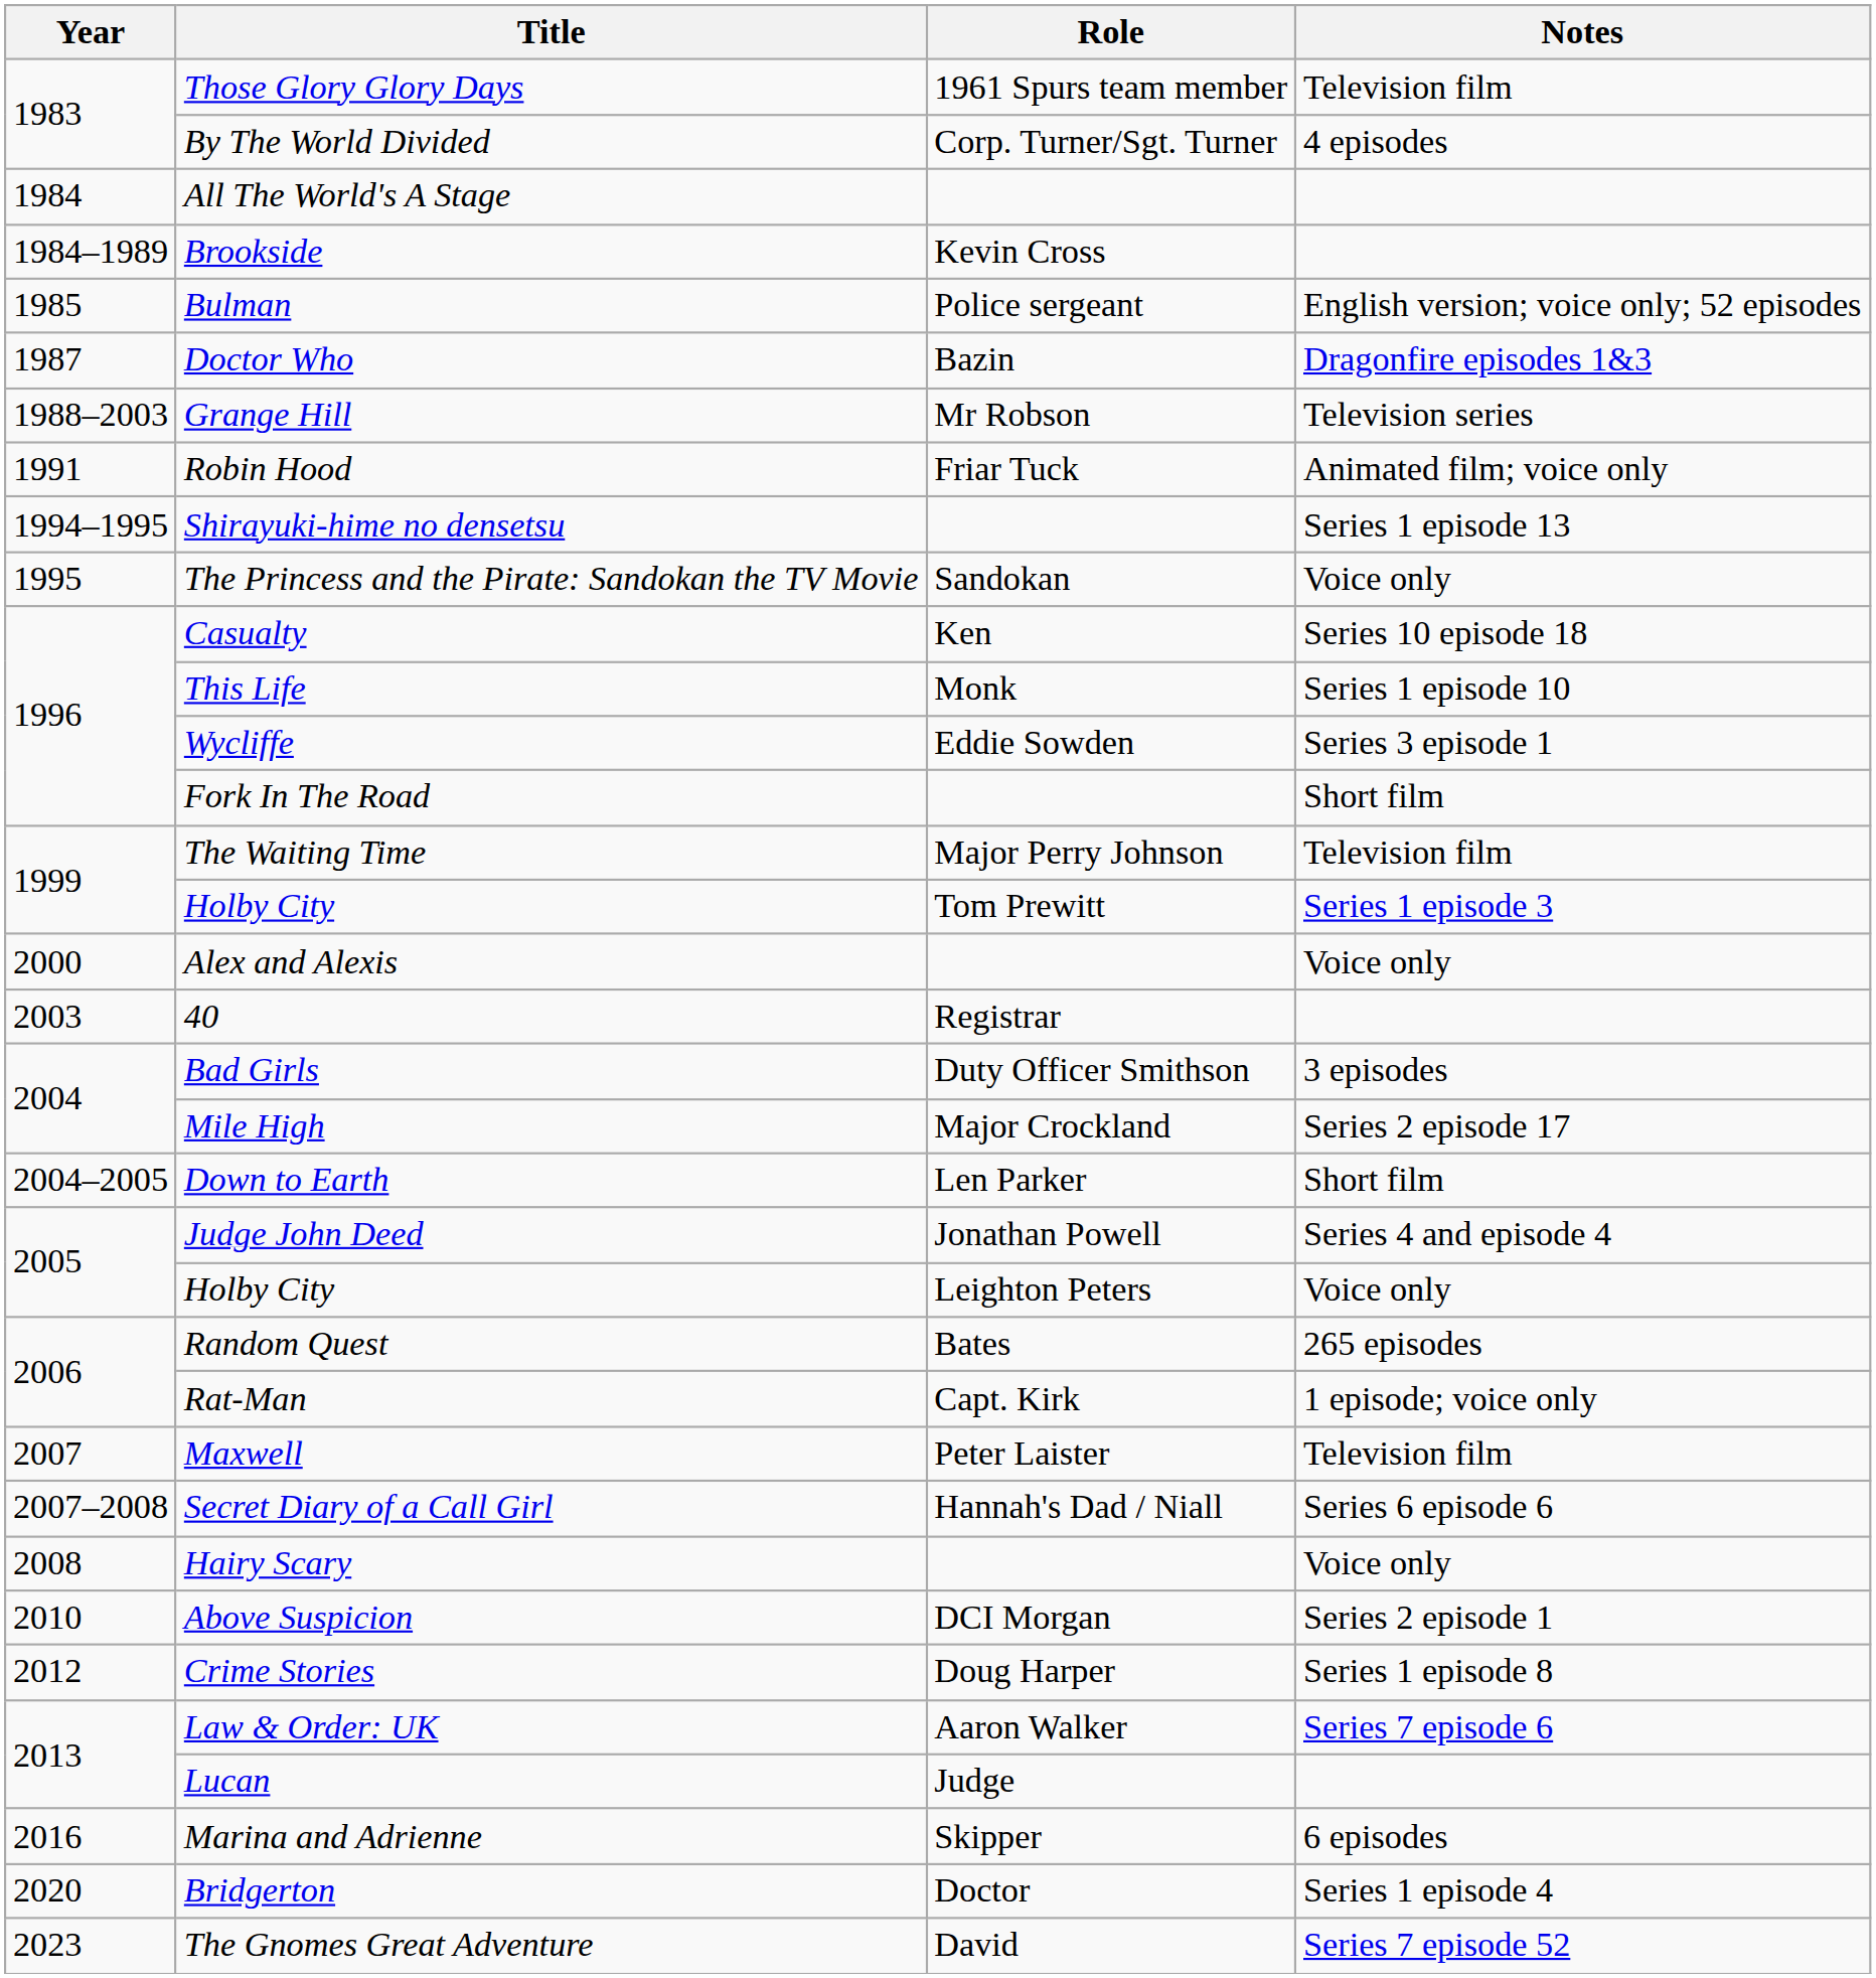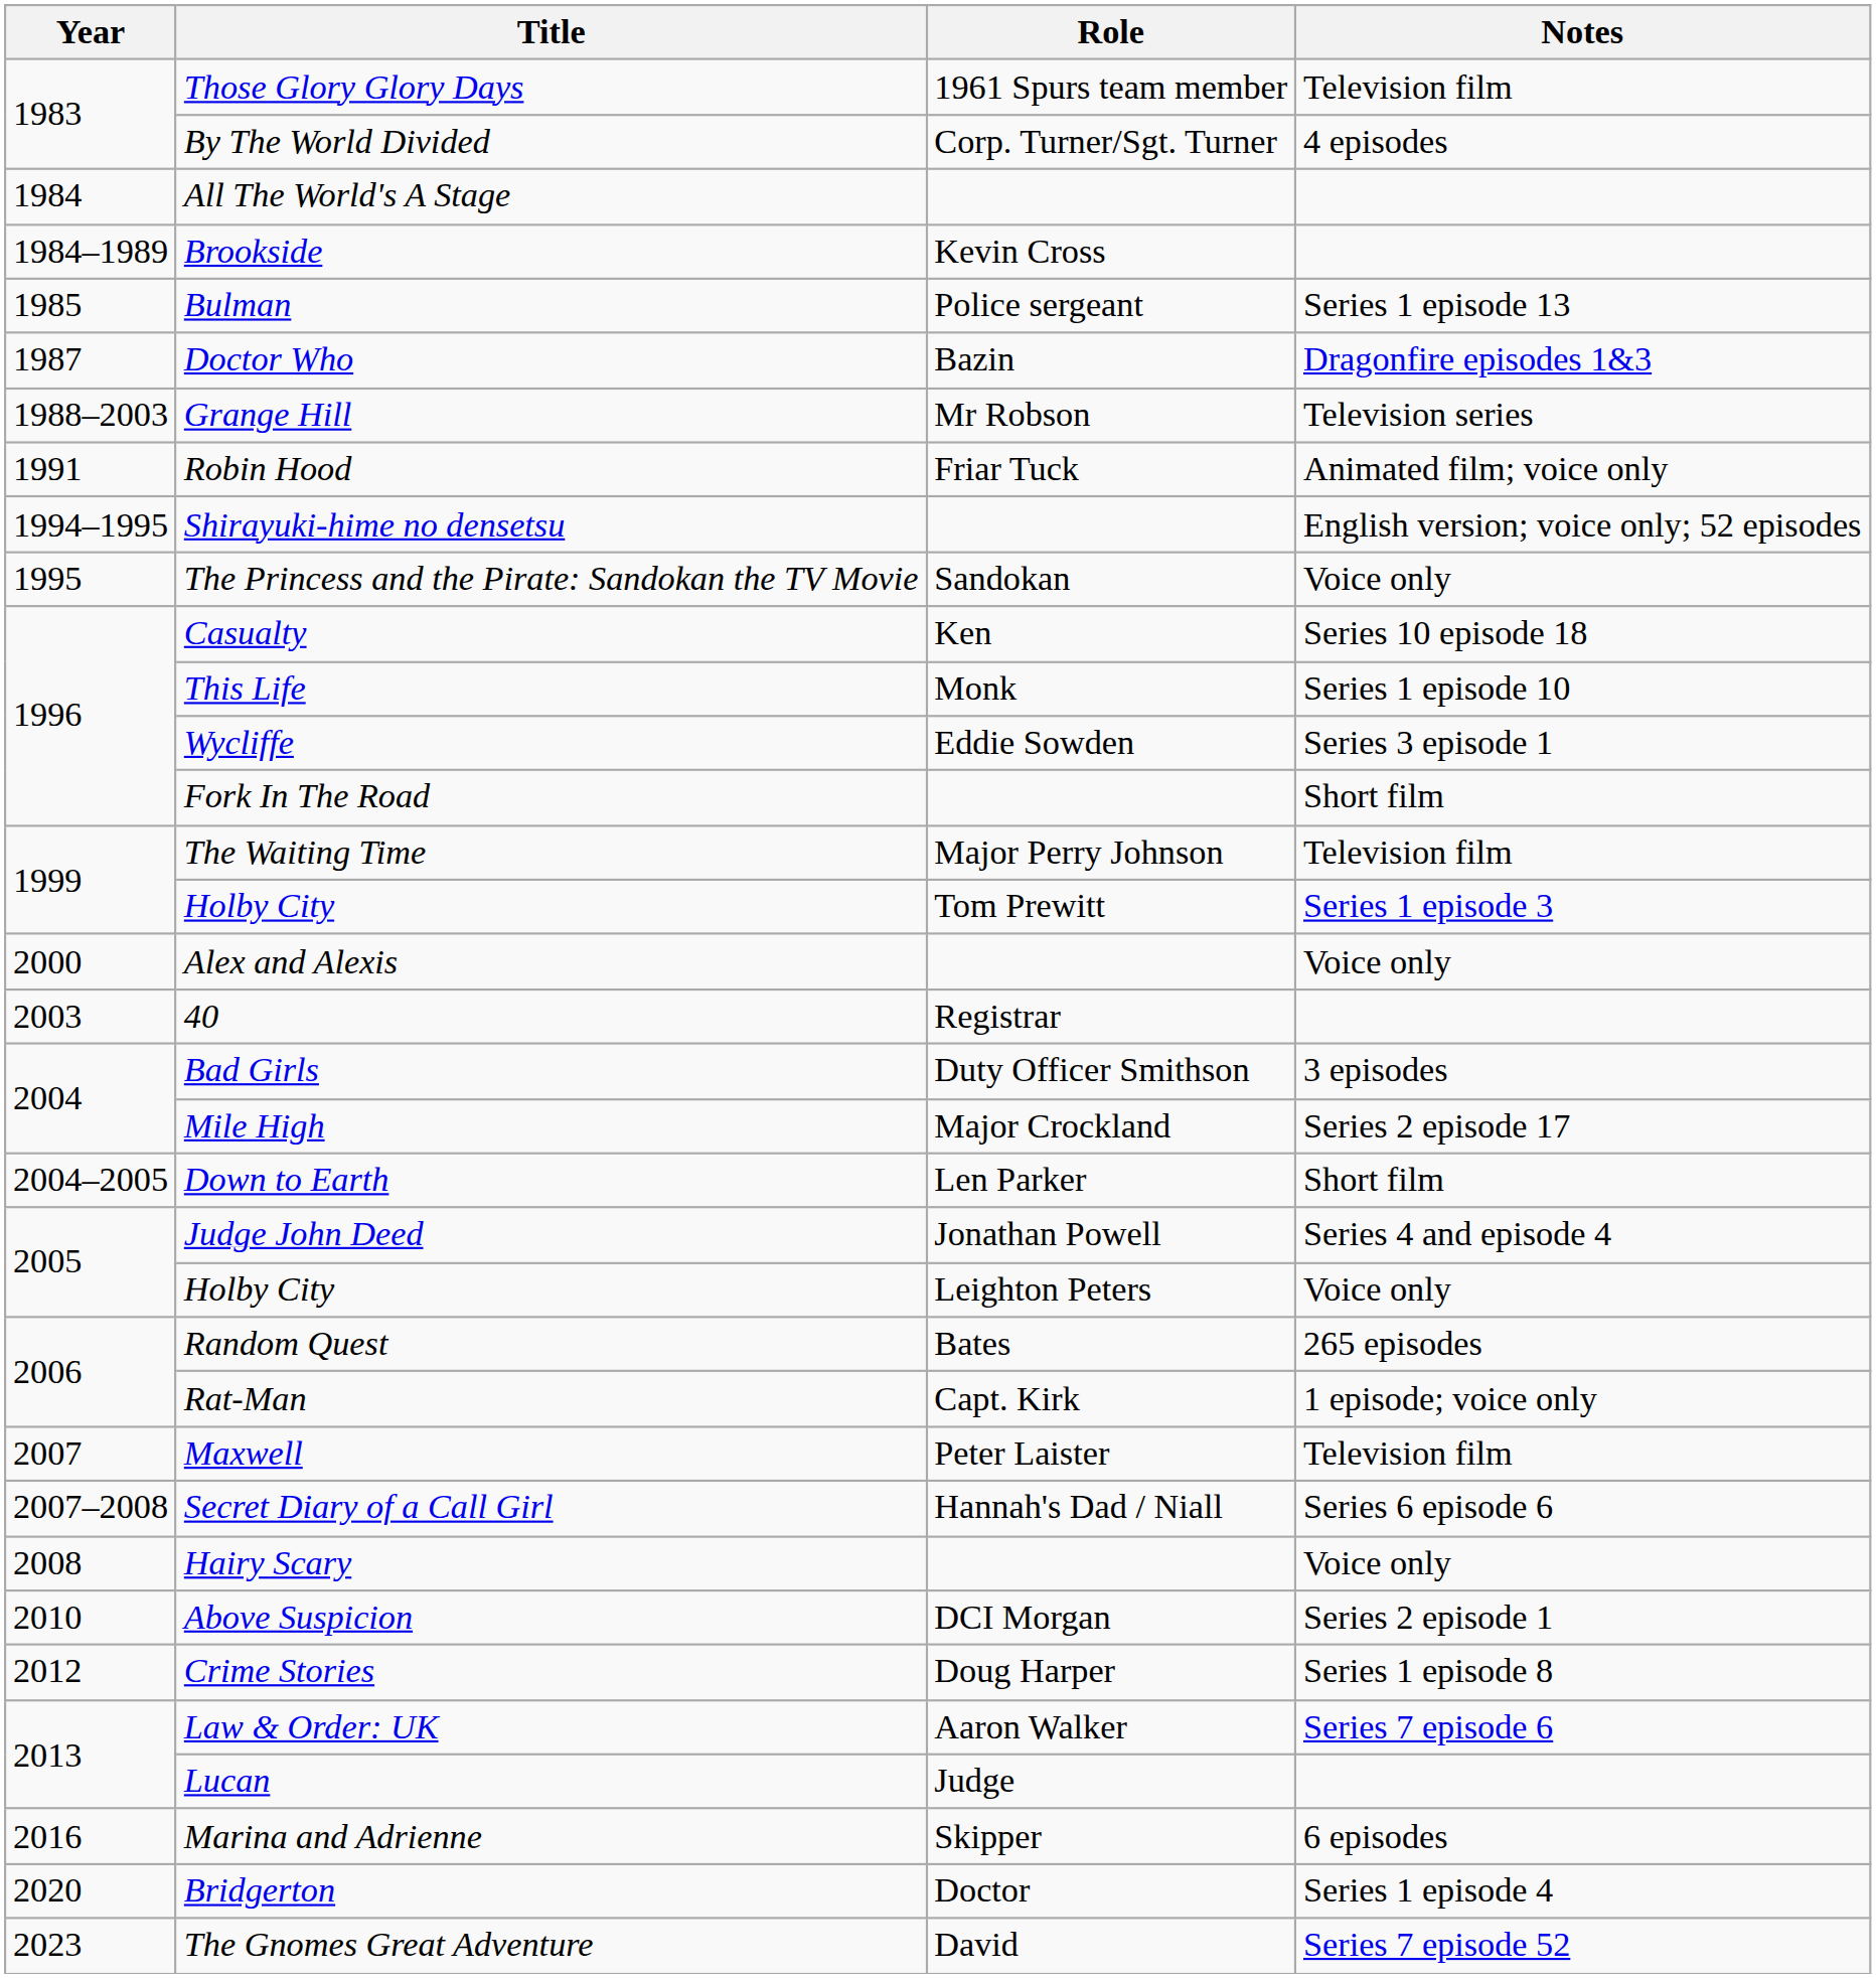 <table class="wikitable plainrowheaders sortable">
 <tr>
 <th scope="col">Year</th>
 <th scope="col">Title</th>
 <th scope="col">Role</th>
 <th class="unsortable">Notes</th>
 </tr>
 <tr>
 <td rowspan="2">1983</td>
 <td><em><a href='#'>Those Glory Glory Days</a></em></td>
 <td>1961 Spurs team member</td>
 <td>Television film</td>
 </tr>
 <tr>
 <td><em>By The World Divided</em></td>
 <td>Corp. Turner/Sgt. Turner</td>
 <td>4 episodes</td>
 </tr>
 <tr>
 <td>1984</td>
 <td><em>All The World's A Stage</em></td>
 <td></td>
 <td></td>
 </tr>
 <tr>
 <td>1984–1989</td>
 <td><em><a href='#'>Brookside</a></em></td>
 <td>Kevin Cross</td>
 <td></td>
 </tr>
 <tr>
 <td>1985</td>
 <td><em><a href='#'>Bulman</a></em></td>
 <td>Police sergeant</td>
-<td>English version; voice only; 52 episodes</td>
+<td>Series 1 episode 13</td>
 </tr>
 <tr>
 <td>1987</td>
 <td><em><a href='#'>Doctor Who</a></em></td>
 <td>Bazin</td>
 <td><a href='#'>Dragonfire episodes 1&3</a></td>
 </tr>
 <tr>
 <td>1988–2003</td>
 <td><em><a href='#'>Grange Hill</a></em></td>
 <td>Mr Robson</td>
 <td>Television series</td>
 </tr>
 <tr>
 <td>1991</td>
 <td><em>Robin Hood</em></td>
 <td>Friar Tuck</td>
 <td>Animated film; voice only</td>
 </tr>
 <tr>
 <td>1994–1995</td>
 <td><em><a href='#'>Shirayuki-hime no densetsu</a></em></td>
 <td></td>
-<td>Series 1 episode 13</td>
+<td>English version; voice only; 52 episodes</td>
 </tr>
 <tr>
 <td>1995</td>
 <td><em>The Princess and the Pirate: Sandokan the TV Movie</em></td>
 <td>Sandokan</td>
 <td>Voice only</td>
 </tr>
 <tr>
 <td rowspan="4">1996</td>
 <td><em><a href='#'>Casualty</a></em></td>
 <td>Ken</td>
 <td>Series 10 episode 18</td>
 </tr>
 <tr>
 <td><em><a href='#'>This Life</a></em></td>
 <td>Monk</td>
 <td>Series 1 episode 10</td>
 </tr>
 <tr>
 <td><em><a href='#'>Wycliffe</a></em></td>
 <td>Eddie Sowden</td>
 <td>Series 3 episode 1</td>
 </tr>
 <tr>
 <td><em>Fork In The Road</em></td>
 <td></td>
 <td>Short film</td>
 </tr>
 <tr>
 <td rowspan="2">1999</td>
 <td><em>The Waiting Time</em></td>
 <td>Major Perry Johnson</td>
 <td>Television film</td>
 </tr>
 <tr>
 <td><em><a href='#'>Holby City</a></em></td>
 <td>Tom Prewitt</td>
 <td><a href='#'>Series 1 episode 3</a></td>
 </tr>
 <tr>
 <td>2000</td>
 <td><em>Alex and Alexis</em></td>
 <td></td>
 <td>Voice only</td>
 </tr>
 <tr>
 <td>2003</td>
 <td><em>40</em></td>
 <td>Registrar</td>
 <td></td>
 </tr>
 <tr>
 <td rowspan="2">2004</td>
 <td><em><a href='#'>Bad Girls</a></em></td>
 <td>Duty Officer Smithson</td>
 <td>3 episodes</td>
 </tr>
 <tr>
 <td><em><a href='#'>Mile High</a></em></td>
 <td>Major Crockland</td>
 <td>Series 2 episode 17</td>
 </tr>
 <tr>
 <td>2004–2005</td>
 <td><em><a href='#'>Down to Earth</a></em></td>
 <td>Len Parker</td>
 <td>Short film</td>
 </tr>
 <tr>
 <td rowspan="2">2005</td>
 <td><em><a href='#'>Judge John Deed</a></em></td>
 <td>Jonathan Powell</td>
 <td>Series 4 and episode 4</td>
 </tr>
 <tr>
 <td><em>Holby City</em></td>
 <td>Leighton Peters</td>
 <td>Voice only</td>
 </tr>
 <tr>
 <td rowspan="2">2006</td>
 <td><em>Random Quest</em></td>
 <td>Bates</td>
 <td>265 episodes</td>
 </tr>
 <tr>
 <td><em>Rat-Man</em></td>
 <td>Capt. Kirk</td>
 <td>1 episode; voice only</td>
 </tr>
 <tr>
 <td>2007</td>
 <td><em><a href='#'>Maxwell</a></em></td>
 <td>Peter Laister</td>
 <td>Television film</td>
 </tr>
 <tr>
 <td>2007–2008</td>
 <td><em><a href='#'>Secret Diary of a Call Girl</a></em></td>
 <td>Hannah's Dad / Niall</td>
 <td>Series 6 episode 6</td>
 </tr>
 <tr>
 <td>2008</td>
 <td><em><a href='#'>Hairy Scary</a></em></td>
 <td></td>
 <td>Voice only</td>
 </tr>
 <tr>
 <td>2010</td>
 <td><em><a href='#'>Above Suspicion</a></em></td>
 <td>DCI Morgan</td>
 <td>Series 2 episode 1</td>
 </tr>
 <tr>
 <td>2012</td>
 <td><em><a href='#'>Crime Stories</a></em></td>
 <td>Doug Harper</td>
 <td>Series 1 episode 8</td>
 </tr>
 <tr>
 <td rowspan="2">2013</td>
 <td><em><a href='#'>Law & Order: UK</a></em></td>
 <td>Aaron Walker</td>
 <td><a href='#'>Series 7 episode 6</a></td>
 </tr>
 <tr>
 <td><em><a href='#'>Lucan</a></em></td>
 <td>Judge</td>
 <td></td>
 </tr>
 <tr>
 <td>2016</td>
 <td><em>Marina and Adrienne</em></td>
 <td>Skipper</td>
 <td>6 episodes</td>
 </tr>
 <tr>
 <td>2020</td>
 <td><em><a href='#'>Bridgerton</a></em></td>
 <td>Doctor</td>
 <td>Series 1 episode 4</td>
 </tr>
 <tr>
 <td>2023</td>
 <td><em>The Gnomes Great Adventure</em></td>
 <td>David</td>
 <td><a href='#'>Series 7 episode 52</a></td>
 </tr>
 <tr>
 </tr>
 </table>
